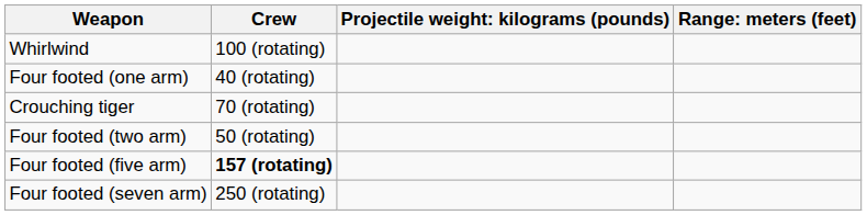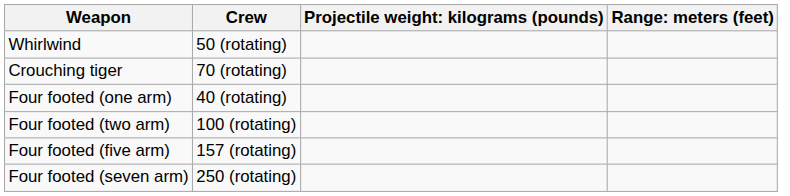 <table class="wikitable">
 <tr>
 <th>Weapon</th>
 <th>Crew</th>
 <th>Projectile weight: kilograms (pounds)</th>
 <th>Range: meters (feet)</th>
 </tr>
 <tr>
 <td>Whirlwind</td>
-<td>100 (rotating)</td>
+<td>50 (rotating)</td>
+<td></td>
+<td></td>
+</tr>
+<tr>
+<td>Crouching tiger</td>
+<td>70 (rotating)</td>
 <td></td>
 <td></td>
 </tr>
 <tr>
 <td>Four footed (one arm)</td>
 <td>40 (rotating)</td>
 <td></td>
 <td></td>
 </tr>
 <tr>
-<td>Crouching tiger</td>
-<td>70 (rotating)</td>
-<td></td>
-<td></td>
-</tr>
-<tr>
 <td>Four footed (two arm)</td>
-<td>50 (rotating)</td>
+<td>100 (rotating)</td>
 <td></td>
 <td></td>
 </tr>
 <tr>
 <td>Four footed (five arm)</td>
-<td><strong>157 (rotating)</strong></td>
+<td>157 (rotating)</td>
 <td></td>
 <td></td>
 </tr>
 <tr>
 <td>Four footed (seven arm)</td>
 <td>250 (rotating)</td>
 <td></td>
 <td></td>
 </tr>
 </table>
